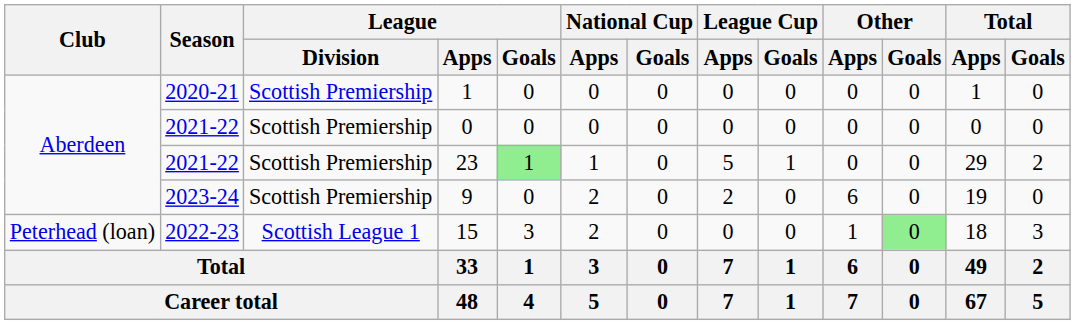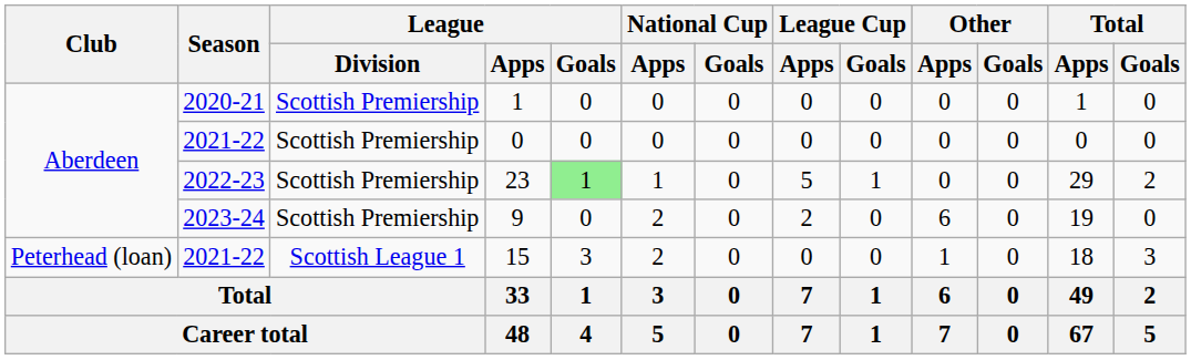 <table class="wikitable" style="text-align:center">
 <tr>
 <th rowspan="2">Club</th>
 <th rowspan="2">Season</th>
 <th colspan="3">League</th>
 <th colspan="2">National Cup</th>
 <th colspan="2">League Cup</th>
 <th colspan="2">Other</th>
 <th colspan="2">Total</th>
 </tr>
 <tr>
 <th>Division</th>
 <th>Apps</th>
 <th>Goals</th>
 <th>Apps</th>
 <th>Goals</th>
 <th>Apps</th>
 <th>Goals</th>
 <th>Apps</th>
 <th>Goals</th>
 <th>Apps</th>
 <th>Goals</th>
 </tr>
 <tr>
 <td rowspan="4"><a href='#'>Aberdeen</a></td>
 <td><a href='#'>2020-21</a></td>
 <td><a href='#'>Scottish Premiership</a></td>
 <td>1</td>
 <td>0</td>
 <td>0</td>
 <td>0</td>
 <td>0</td>
 <td>0</td>
 <td>0</td>
 <td>0</td>
 <td>1</td>
 <td>0</td>
 </tr>
 <tr>
 <td><a href='#'>2021-22</a></td>
 <td>Scottish Premiership</td>
 <td>0</td>
 <td>0</td>
 <td>0</td>
 <td>0</td>
 <td>0</td>
 <td>0</td>
 <td>0</td>
 <td>0</td>
 <td>0</td>
 <td>0</td>
 </tr>
 <tr>
-<td><a href='#'>2021-22</a></td>
+<td><a href='#'>2022-23</a></td>
 <td>Scottish Premiership</td>
 <td>23</td>
 <td style="background: lightgreen;">1</td>
 <td>1</td>
 <td>0</td>
 <td>5</td>
 <td>1</td>
 <td>0</td>
 <td>0</td>
 <td>29</td>
 <td>2</td>
 </tr>
 <tr>
 <td><a href='#'>2023-24</a></td>
 <td>Scottish Premiership</td>
 <td>9</td>
 <td>0</td>
 <td>2</td>
 <td>0</td>
 <td>2</td>
 <td>0</td>
 <td>6</td>
 <td>0</td>
 <td>19</td>
 <td>0</td>
 </tr>
 <tr>
 <td><a href='#'>Peterhead</a> (loan)</td>
-<td><a href='#'>2022-23</a></td>
+<td><a href='#'>2021-22</a></td>
 <td><a href='#'>Scottish League 1</a></td>
 <td>15</td>
 <td>3</td>
 <td>2</td>
 <td>0</td>
 <td>0</td>
 <td>0</td>
 <td>1</td>
-<td style="background: lightgreen;">0</td>
+<td>0</td>
 <td>18</td>
 <td>3</td>
 </tr>
 <tr>
 <th colspan="3">Total</th>
 <th>33</th>
 <th>1</th>
 <th>3</th>
 <th>0</th>
 <th>7</th>
 <th>1</th>
 <th>6</th>
 <th>0</th>
 <th>49</th>
 <th>2</th>
 </tr>
 <tr>
 <th colspan="3">Career total</th>
 <th>48</th>
 <th>4</th>
 <th>5</th>
 <th>0</th>
 <th>7</th>
 <th>1</th>
 <th>7</th>
 <th>0</th>
 <th>67</th>
 <th>5</th>
 </tr>
 </table>
